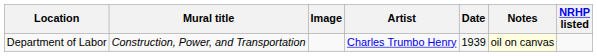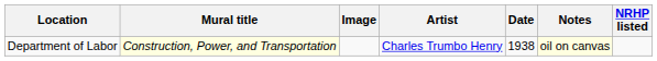 <table class="wikitable sortable">
 <tr>
 <th>Location</th>
 <th>Mural title</th>
 <th>Image</th>
 <th>Artist</th>
 <th>Date</th>
 <th>Notes</th>
 <th><a href='#'>NRHP</a><br>listed</th>
 </tr>
 <tr>
 <td>Department of Labor</td>
-<td><em>Construction, Power, and Transportation</em></td>
+<td style="background: lightyellow;"><em>Construction, Power, and Transportation</em></td>
 <td></td>
 <td><a href='#'>Charles Trumbo Henry</a></td>
-<td>1939</td>
+<td>1938</td>
 <td style="background: lightyellow;">oil on canvas</td>
 <td></td>
 </tr>
 </table>
